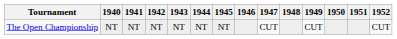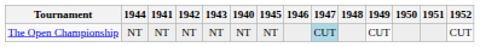 <table class="wikitable" style="font-size:95%;text-align:center;">
 <tr>
 <th>Tournament</th>
-<th>1940</th>
+<th>1944</th>
 <th>1941</th>
 <th>1942</th>
 <th>1943</th>
-<th>1944</th>
+<th>1940</th>
 <th>1945</th>
 <th>1946</th>
 <th>1947</th>
 <th>1948</th>
 <th>1949</th>
 <th>1950</th>
 <th>1951</th>
 <th>1952</th>
 </tr>
 <tr>
 <td align=left><a href='#'>The Open Championship</a></td>
 <td style="background:#eeeeee;">NT</td>
 <td style="background:#eeeeee;">NT</td>
 <td style="background:#eeeeee;">NT</td>
 <td style="background:#eeeeee;">NT</td>
 <td style="background:#eeeeee;">NT</td>
 <td style="background:#eeeeee;">NT</td>
 <td style="background:#eeeeee;"></td>
-<td>CUT</td>
+<td style="background: lightblue;">CUT</td>
 <td style="background:#eeeeee;"></td>
 <td>CUT</td>
 <td style="background:#eeeeee;"></td>
 <td style="background:#eeeeee;"></td>
 <td>CUT</td>
 </tr>
 </table>
